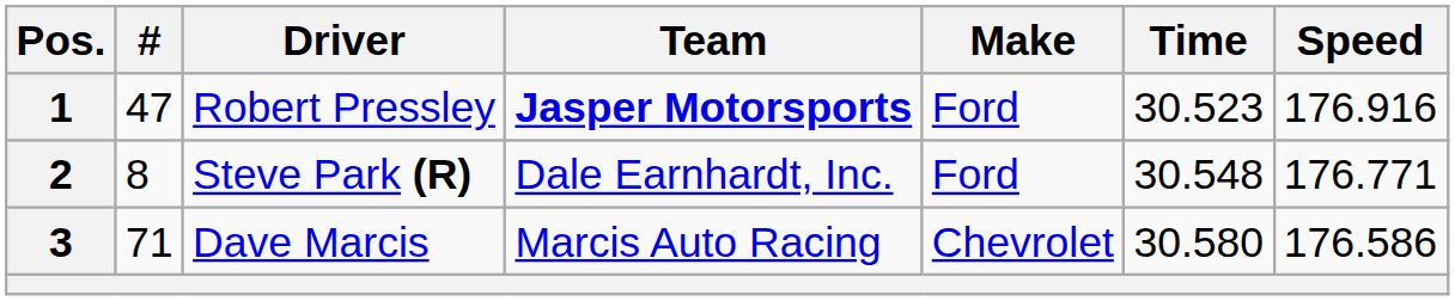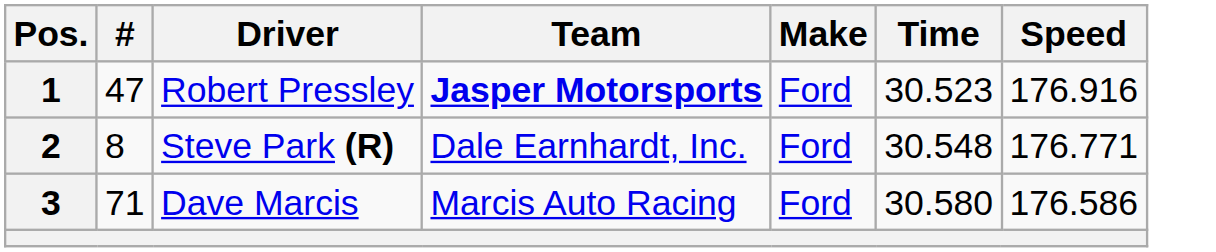 <table class="wikitable" style="font-size:95%">
 <tr>
 <th>Pos.</th>
 <th>#</th>
 <th>Driver</th>
 <th>Team</th>
 <th>Make</th>
 <th>Time</th>
 <th>Speed</th>
 </tr>
 <tr>
 <th>1</th>
 <td>47</td>
 <td><a href='#'>Robert Pressley</a></td>
 <td><strong><a href='#'>Jasper Motorsports</a></strong></td>
 <td><a href='#'>Ford</a></td>
 <td>30.523</td>
 <td>176.916</td>
 </tr>
 <tr>
 <th>2</th>
 <td>8</td>
 <td><a href='#'>Steve Park</a> <strong>(R)</strong></td>
 <td><a href='#'>Dale Earnhardt, Inc.</a></td>
 <td><a href='#'>Ford</a></td>
 <td>30.548</td>
 <td>176.771</td>
 </tr>
 <tr>
 <th>3</th>
 <td>71</td>
 <td><a href='#'>Dave Marcis</a></td>
 <td><a href='#'>Marcis Auto Racing</a></td>
-<td><a href='#'>Chevrolet</a></td>
+<td><a href='#'>Ford</a></td>
 <td>30.580</td>
 <td>176.586</td>
 </tr>
 <tr>
 <th colspan="7"></th>
 </tr>
 </table>
